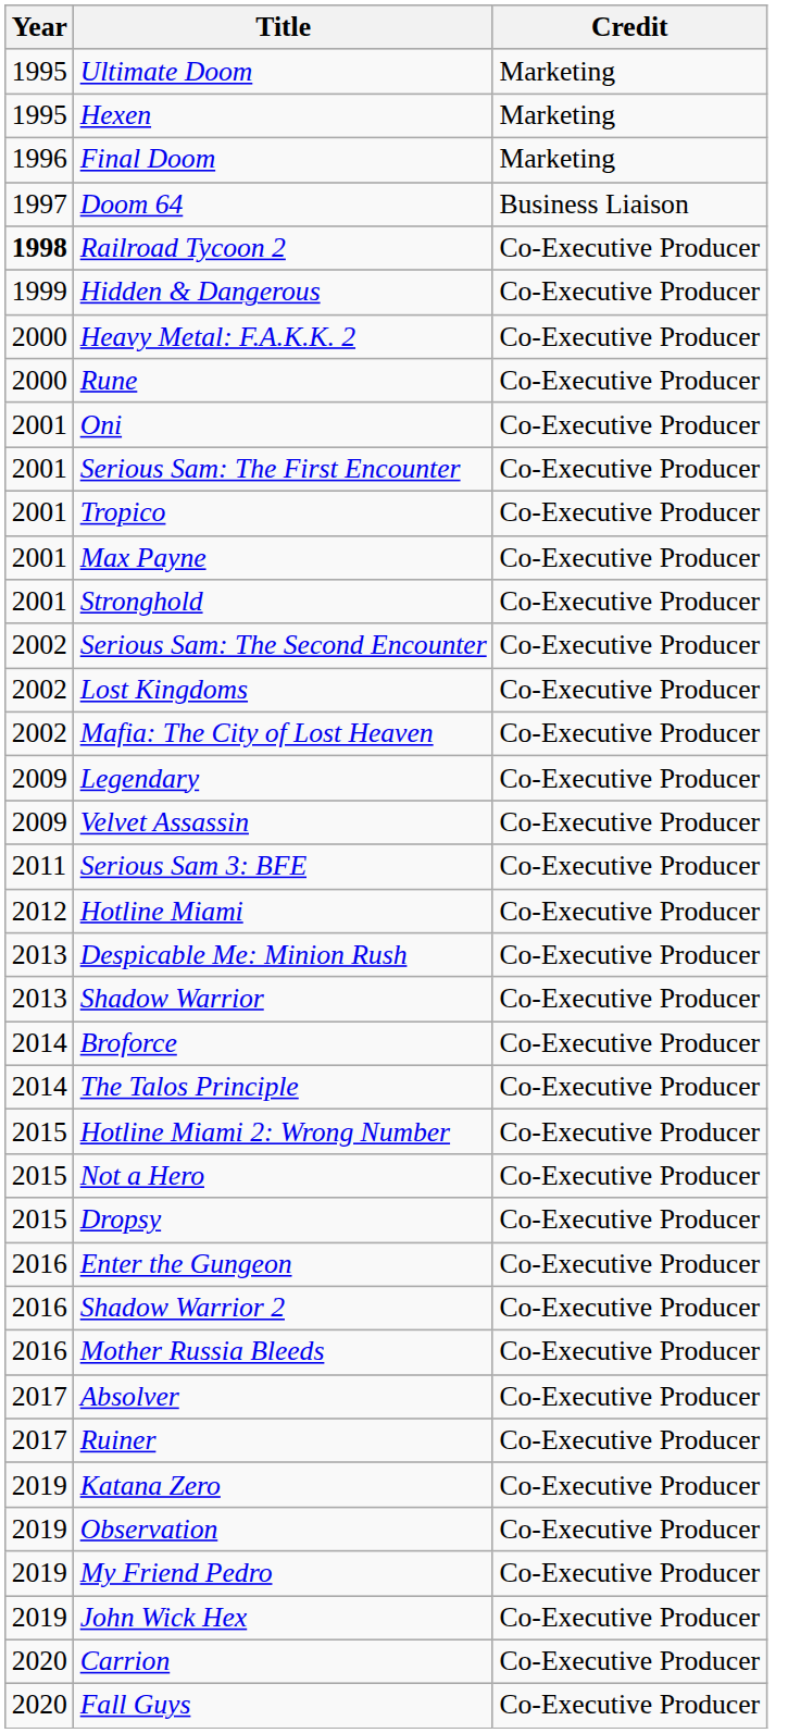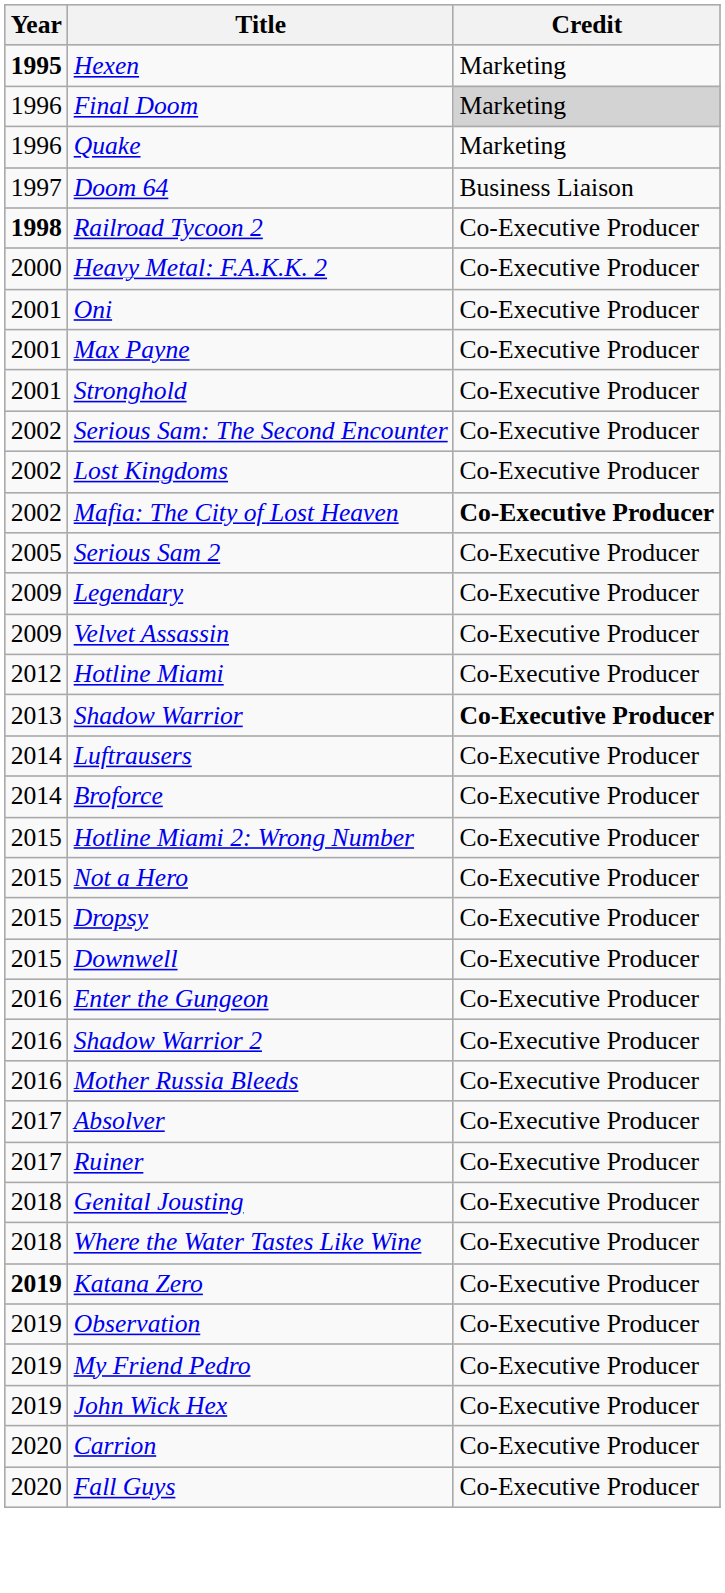 <table class="wikitable">
 <tr>
 <th>Year</th>
 <th>Title</th>
 <th>Credit</th>
 </tr>
 <tr>
-<td>1995</td>
-<td><em><a href='#'>Ultimate Doom</a></em></td>
-<td>Marketing</td>
-</tr>
-<tr>
-<td>1995</td>
+<td><strong>1995</strong></td>
 <td><a href='#'><em>Hexen</em></a></td>
 <td>Marketing</td>
 </tr>
 <tr>
 <td>1996</td>
 <td><em><a href='#'>Final Doom</a></em></td>
+<td style="background: lightgrey;">Marketing</td>
+</tr>
+<tr>
+<td>1996</td>
+<td><em><a href='#'>Quake</a></em></td>
 <td>Marketing</td>
 </tr>
 <tr>
 <td>1997</td>
 <td><em><a href='#'>Doom 64</a></em></td>
 <td>Business Liaison</td>
 </tr>
 <tr>
 <td><strong>1998</strong></td>
 <td><em><a href='#'>Railroad Tycoon 2</a></em></td>
 <td>Co-Executive Producer</td>
 </tr>
 <tr>
-<td>1999</td>
-<td><em><a href='#'>Hidden & Dangerous</a></em></td>
-<td>Co-Executive Producer</td>
-</tr>
-<tr>
 <td>2000</td>
 <td><em><a href='#'>Heavy Metal: F.A.K.K. 2</a></em></td>
 <td>Co-Executive Producer</td>
 </tr>
 <tr>
-<td>2000</td>
-<td><em><a href='#'>Rune</a></em></td>
-<td>Co-Executive Producer</td>
-</tr>
-<tr>
 <td>2001</td>
 <td><a href='#'><em>Oni</em></a></td>
-<td>Co-Executive Producer</td>
-</tr>
-<tr>
-<td>2001</td>
-<td><em><a href='#'>Serious Sam: The First Encounter</a></em></td>
-<td>Co-Executive Producer</td>
-</tr>
-<tr>
-<td>2001</td>
-<td><em><a href='#'>Tropico</a></em></td>
 <td>Co-Executive Producer</td>
 </tr>
 <tr>
 <td>2001</td>
 <td><a href='#'><em>Max Payne</em></a></td>
 <td>Co-Executive Producer</td>
 </tr>
 <tr>
 <td>2001</td>
 <td><em><a href='#'>Stronghold</a></em></td>
 <td>Co-Executive Producer</td>
 </tr>
 <tr>
 <td>2002</td>
 <td><em><a href='#'>Serious Sam: The Second Encounter</a></em></td>
 <td>Co-Executive Producer</td>
 </tr>
 <tr>
 <td>2002</td>
 <td><em><a href='#'>Lost Kingdoms</a></em></td>
 <td>Co-Executive Producer</td>
 </tr>
 <tr>
 <td>2002</td>
 <td><em><a href='#'>Mafia: The City of Lost Heaven</a></em></td>
+<td><strong>Co-Executive Producer</strong></td>
+</tr>
+<tr>
+<td>2005</td>
+<td><em><a href='#'>Serious Sam 2</a></em></td>
 <td>Co-Executive Producer</td>
 </tr>
 <tr>
 <td>2009</td>
 <td><a href='#'><em>Legendary</em></a></td>
 <td>Co-Executive Producer</td>
 </tr>
 <tr>
 <td>2009</td>
 <td><em><a href='#'>Velvet Assassin</a></em></td>
 <td>Co-Executive Producer</td>
 </tr>
 <tr>
-<td>2011</td>
-<td><em><a href='#'>Serious Sam 3: BFE</a></em></td>
-<td>Co-Executive Producer</td>
-</tr>
-<tr>
 <td>2012</td>
 <td><em><a href='#'>Hotline Miami</a></em></td>
 <td>Co-Executive Producer</td>
 </tr>
 <tr>
 <td>2013</td>
-<td><em><a href='#'>Despicable Me: Minion Rush</a></em></td>
-<td>Co-Executive Producer</td>
+<td><a href='#'><em>Shadow Warrior</em></a></td>
+<td><strong>Co-Executive Producer</strong></td>
 </tr>
 <tr>
-<td>2013</td>
-<td><a href='#'><em>Shadow Warrior</em></a></td>
+<td>2014</td>
+<td><em><a href='#'>Luftrausers</a></em></td>
 <td>Co-Executive Producer</td>
 </tr>
 <tr>
 <td>2014</td>
 <td><em><a href='#'>Broforce</a></em></td>
-<td>Co-Executive Producer</td>
-</tr>
-<tr>
-<td>2014</td>
-<td><em><a href='#'>The Talos Principle</a></em></td>
 <td>Co-Executive Producer</td>
 </tr>
 <tr>
 <td>2015</td>
 <td><em><a href='#'>Hotline Miami 2: Wrong Number</a></em></td>
 <td>Co-Executive Producer</td>
 </tr>
 <tr>
 <td>2015</td>
 <td><em><a href='#'>Not a Hero</a></em></td>
 <td>Co-Executive Producer</td>
 </tr>
 <tr>
 <td>2015</td>
 <td><em><a href='#'>Dropsy</a></em></td>
+<td>Co-Executive Producer</td>
+</tr>
+<tr>
+<td>2015</td>
+<td><em><a href='#'>Downwell</a></em></td>
 <td>Co-Executive Producer</td>
 </tr>
 <tr>
 <td>2016</td>
 <td><em><a href='#'>Enter the Gungeon</a></em></td>
 <td>Co-Executive Producer</td>
 </tr>
 <tr>
 <td>2016</td>
 <td><em><a href='#'>Shadow Warrior 2</a></em></td>
 <td>Co-Executive Producer</td>
 </tr>
 <tr>
 <td>2016</td>
 <td><em><a href='#'>Mother Russia Bleeds</a></em></td>
 <td>Co-Executive Producer</td>
 </tr>
 <tr>
 <td>2017</td>
 <td><em><a href='#'>Absolver</a></em></td>
 <td>Co-Executive Producer</td>
 </tr>
 <tr>
 <td>2017</td>
 <td><em><a href='#'>Ruiner</a></em></td>
 <td>Co-Executive Producer</td>
 </tr>
 <tr>
-<td>2019</td>
+<td>2018</td>
+<td><em><a href='#'>Genital Jousting</a></em></td>
+<td>Co-Executive Producer</td>
+</tr>
+<tr>
+<td>2018</td>
+<td><em><a href='#'>Where the Water Tastes Like Wine</a></em></td>
+<td>Co-Executive Producer</td>
+</tr>
+<tr>
+<td><strong>2019</strong></td>
 <td><em><a href='#'>Katana Zero</a></em></td>
 <td>Co-Executive Producer</td>
 </tr>
 <tr>
 <td>2019</td>
 <td><em><a href='#'>Observation</a></em></td>
 <td>Co-Executive Producer</td>
 </tr>
 <tr>
 <td>2019</td>
 <td><em><a href='#'>My Friend Pedro</a></em></td>
 <td>Co-Executive Producer</td>
 </tr>
 <tr>
 <td>2019</td>
 <td><em><a href='#'>John Wick Hex</a></em></td>
 <td>Co-Executive Producer</td>
 </tr>
 <tr>
 <td>2020</td>
 <td><em><a href='#'>Carrion</a></em></td>
 <td>Co-Executive Producer</td>
 </tr>
 <tr>
 <td>2020</td>
 <td><em><a href='#'>Fall Guys</a></em></td>
 <td>Co-Executive Producer</td>
 </tr>
 </table>
